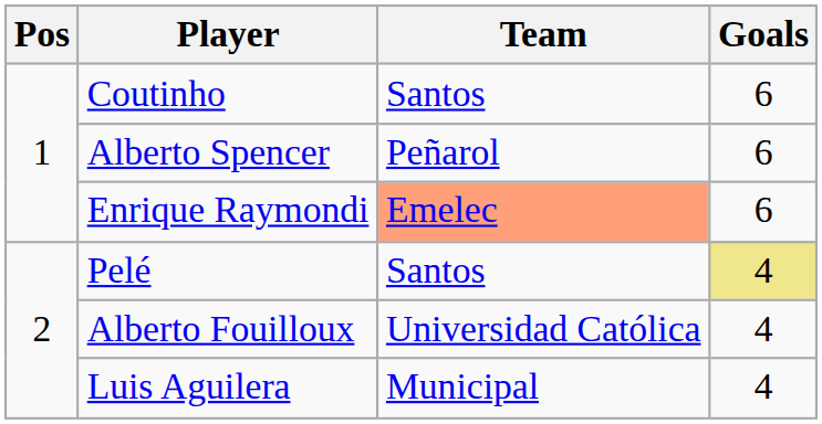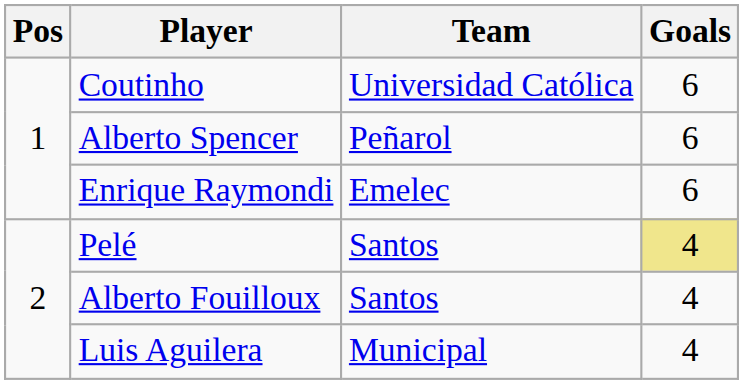 <table class="wikitable" style="text-align: left;">
 <tr>
 <th>Pos</th>
 <th>Player</th>
 <th>Team</th>
 <th>Goals</th>
 </tr>
 <tr>
 <td align=center rowspan=3>1</td>
 <td> <a href='#'>Coutinho</a></td>
-<td> <a href='#'>Santos</a></td>
+<td> <a href='#'>Universidad Católica</a></td>
 <td align=center>6</td>
 </tr>
 <tr>
 <td> <a href='#'>Alberto Spencer</a></td>
 <td> <a href='#'>Peñarol</a></td>
 <td align=center>6</td>
 </tr>
 <tr>
 <td> <a href='#'>Enrique Raymondi</a></td>
-<td style="background: lightsalmon;"> <a href='#'>Emelec</a></td>
+<td> <a href='#'>Emelec</a></td>
 <td align=center>6</td>
 </tr>
 <tr>
 <td align=center rowspan=3>2</td>
 <td> <a href='#'>Pelé</a></td>
 <td> <a href='#'>Santos</a></td>
 <td align=center style="background: khaki;">4</td>
 </tr>
 <tr>
 <td> <a href='#'>Alberto Fouilloux</a></td>
-<td> <a href='#'>Universidad Católica</a></td>
+<td> <a href='#'>Santos</a></td>
 <td align=center>4</td>
 </tr>
 <tr>
 <td> <a href='#'>Luis Aguilera</a></td>
 <td> <a href='#'>Municipal</a></td>
 <td align=center>4</td>
 </tr>
 </table>
